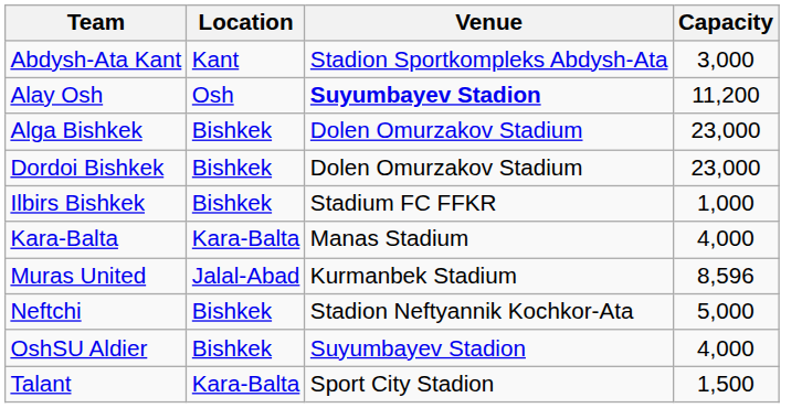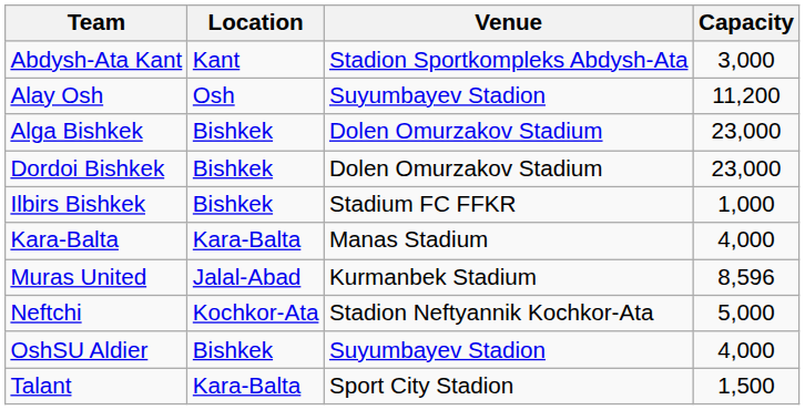 <table class="wikitable sortable">
 <tr>
 <th>Team</th>
 <th>Location</th>
 <th>Venue</th>
 <th>Capacity</th>
 </tr>
 <tr>
 <td><a href='#'>Abdysh-Ata Kant</a></td>
 <td><a href='#'>Kant</a></td>
 <td><a href='#'>Stadion Sportkompleks Abdysh-Ata</a></td>
 <td align="center">3,000</td>
 </tr>
 <tr>
 <td><a href='#'>Alay Osh</a></td>
 <td><a href='#'>Osh</a></td>
-<td><strong><a href='#'>Suyumbayev Stadion</a></strong></td>
+<td><a href='#'>Suyumbayev Stadion</a></td>
 <td align="center">11,200</td>
 </tr>
 <tr>
 <td><a href='#'>Alga Bishkek</a></td>
 <td><a href='#'>Bishkek</a></td>
 <td><a href='#'>Dolen Omurzakov Stadium</a></td>
 <td align="center">23,000</td>
 </tr>
 <tr>
 <td><a href='#'>Dordoi Bishkek</a></td>
 <td><a href='#'>Bishkek</a></td>
 <td>Dolen Omurzakov Stadium</td>
 <td align="center">23,000</td>
 </tr>
 <tr>
 <td><a href='#'>Ilbirs Bishkek</a></td>
 <td><a href='#'>Bishkek</a></td>
 <td>Stadium FC FFKR</td>
 <td align="center">1,000</td>
 </tr>
 <tr>
 <td><a href='#'>Kara-Balta</a></td>
 <td><a href='#'>Kara-Balta</a></td>
 <td>Manas Stadium</td>
 <td align="center">4,000</td>
 </tr>
 <tr>
 <td><a href='#'>Muras United</a></td>
 <td><a href='#'>Jalal-Abad</a></td>
 <td>Kurmanbek Stadium</td>
 <td align="center">8,596</td>
 </tr>
 <tr>
 <td><a href='#'>Neftchi</a></td>
-<td><a href='#'>Bishkek</a></td>
+<td><a href='#'>Kochkor-Ata</a></td>
 <td>Stadion Neftyannik Kochkor-Ata</td>
 <td align="center">5,000</td>
 </tr>
 <tr>
 <td><a href='#'>OshSU Aldier</a></td>
 <td><a href='#'>Bishkek</a></td>
 <td><a href='#'>Suyumbayev Stadion</a></td>
 <td align="center">4,000</td>
 </tr>
 <tr>
 <td><a href='#'>Talant</a></td>
 <td><a href='#'>Kara-Balta</a></td>
 <td>Sport City Stadion</td>
 <td align="center">1,500</td>
 </tr>
 </table>
